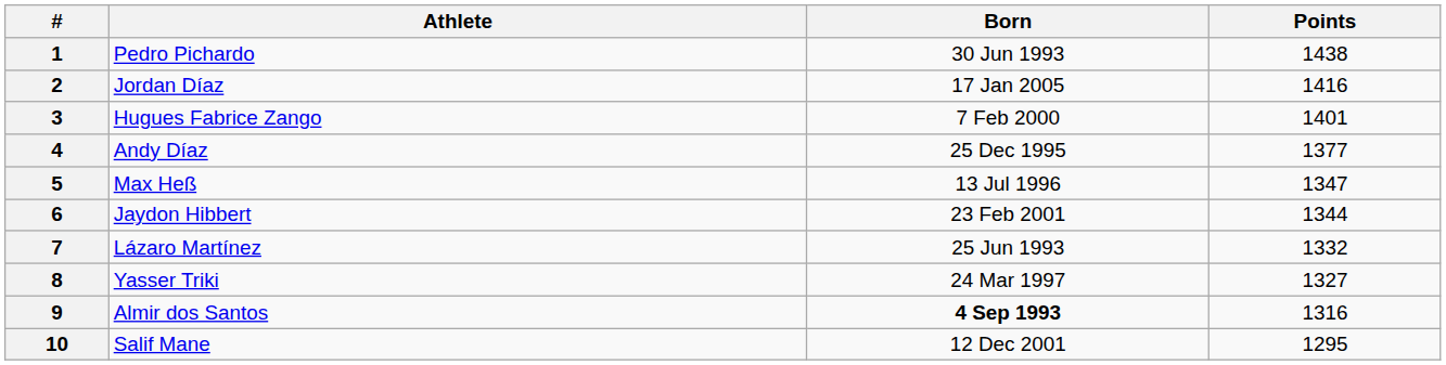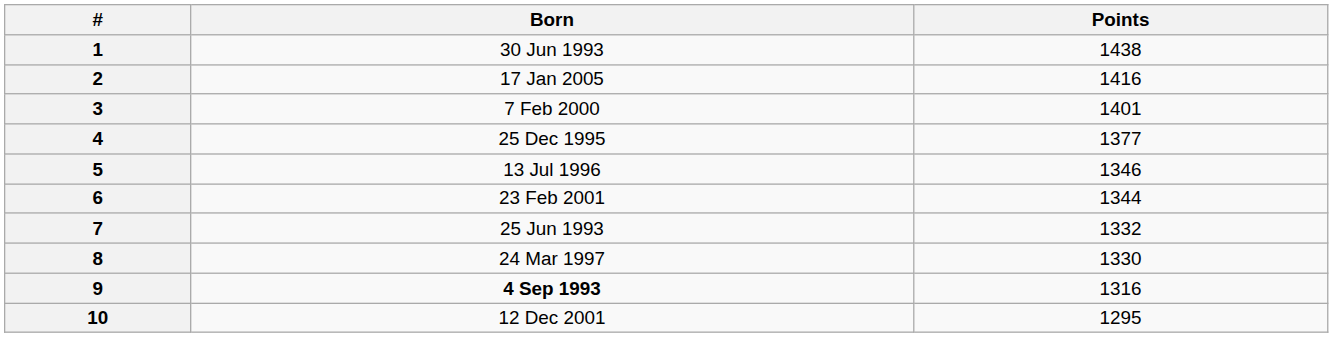 <table class="wikitable" width=80% style="font-size:90%; text-align:center;">
 <tr>
 <th>#</th>
-<th>Athlete</th>
 <th>Born</th>
 <th>Points</th>
 </tr>
 <tr>
 <th>1</th>
-<td align=left> <a href='#'>Pedro Pichardo</a></td>
 <td>30 Jun 1993</td>
 <td>1438</td>
 </tr>
 <tr>
 <th>2</th>
-<td align=left> <a href='#'>Jordan Díaz</a></td>
 <td>17 Jan 2005</td>
 <td>1416</td>
 </tr>
 <tr>
 <th>3</th>
-<td align=left> <a href='#'>Hugues Fabrice Zango</a></td>
 <td>7 Feb 2000</td>
 <td>1401</td>
 </tr>
 <tr>
 <th>4</th>
-<td align=left> <a href='#'>Andy Díaz</a></td>
 <td>25 Dec 1995</td>
 <td>1377</td>
 </tr>
 <tr>
 <th>5</th>
-<td align=left> <a href='#'>Max Heß</a></td>
 <td>13 Jul 1996</td>
-<td>1347</td>
+<td>1346</td>
 </tr>
 <tr>
 <th>6</th>
-<td align=left> <a href='#'>Jaydon Hibbert</a></td>
 <td>23 Feb 2001</td>
 <td>1344</td>
 </tr>
 <tr>
 <th>7</th>
-<td align=left> <a href='#'>Lázaro Martínez</a></td>
 <td>25 Jun 1993</td>
 <td>1332</td>
 </tr>
 <tr>
 <th>8</th>
-<td align=left> <a href='#'>Yasser Triki</a></td>
 <td>24 Mar 1997</td>
-<td>1327</td>
+<td>1330</td>
 </tr>
 <tr>
 <th>9</th>
-<td align=left> <a href='#'>Almir dos Santos</a></td>
 <td><strong>4 Sep 1993</strong></td>
 <td>1316</td>
 </tr>
 <tr>
 <th>10</th>
-<td align=left> <a href='#'>Salif Mane</a></td>
 <td>12 Dec 2001</td>
 <td>1295</td>
 </tr>
 </table>
